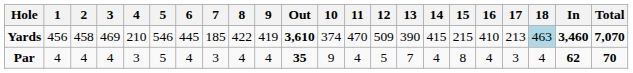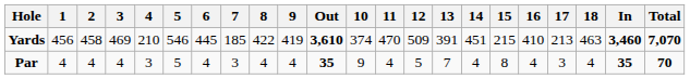 <table class="wikitable" style="text-align:center">
 <tr>
 <th>Hole</th>
 <th>1</th>
 <th>2</th>
 <th>3</th>
 <th>4</th>
 <th>5</th>
 <th>6</th>
 <th>7</th>
 <th>8</th>
 <th>9</th>
 <th>Out</th>
 <th>10</th>
 <th>11</th>
 <th>12</th>
 <th>13</th>
 <th>14</th>
 <th>15</th>
 <th>16</th>
 <th>17</th>
 <th>18</th>
 <th>In</th>
 <th>Total</th>
 </tr>
 <tr>
 <td><strong>Yards</strong></td>
 <td>456</td>
 <td>458</td>
 <td>469</td>
 <td>210</td>
 <td>546</td>
 <td>445</td>
 <td>185</td>
 <td>422</td>
 <td>419</td>
 <td><strong>3,610</strong></td>
 <td>374</td>
 <td>470</td>
 <td>509</td>
-<td>390</td>
-<td>415</td>
+<td>391</td>
+<td>451</td>
 <td>215</td>
 <td>410</td>
 <td>213</td>
-<td style="background: lightblue;">463</td>
+<td>463</td>
 <td><strong>3,460</strong></td>
 <td><strong>7,070</strong></td>
 </tr>
 <tr>
 <td><strong>Par</strong></td>
 <td>4</td>
 <td>4</td>
 <td>4</td>
 <td>3</td>
 <td>5</td>
 <td>4</td>
 <td>3</td>
 <td>4</td>
 <td>4</td>
 <td><strong>35</strong></td>
 <td>9</td>
 <td>4</td>
 <td>5</td>
 <td>7</td>
 <td>4</td>
 <td>8</td>
 <td>4</td>
 <td>3</td>
 <td>4</td>
-<td><strong>62</strong></td>
+<td><strong>35</strong></td>
 <td><strong>70</strong></td>
 </tr>
 </table>
